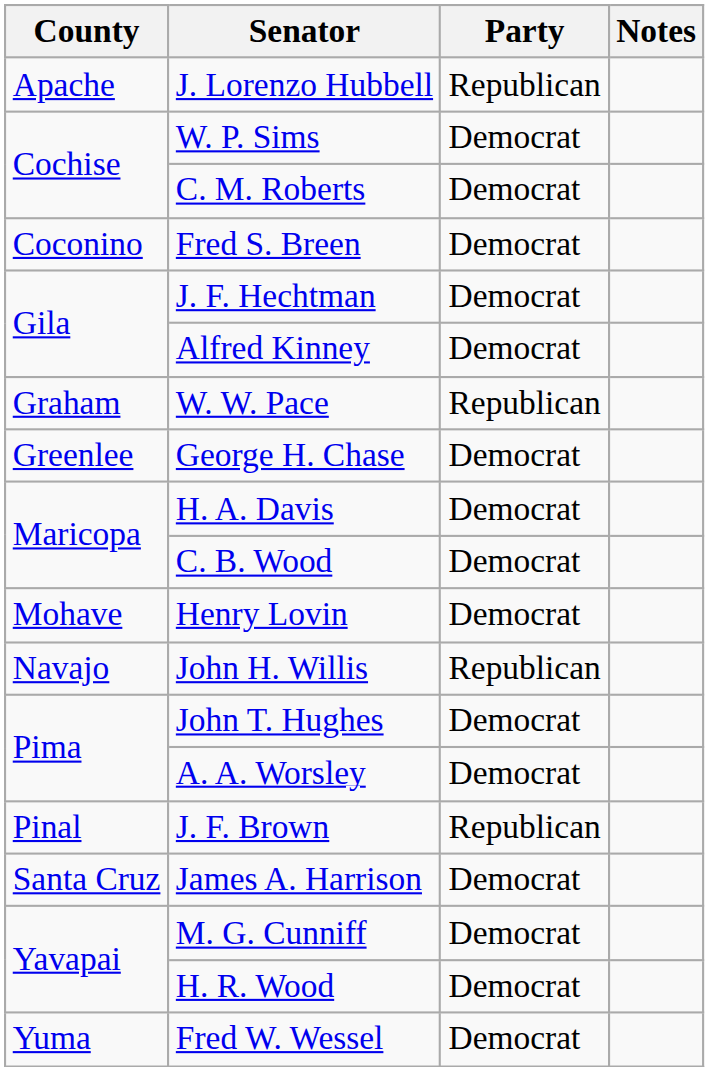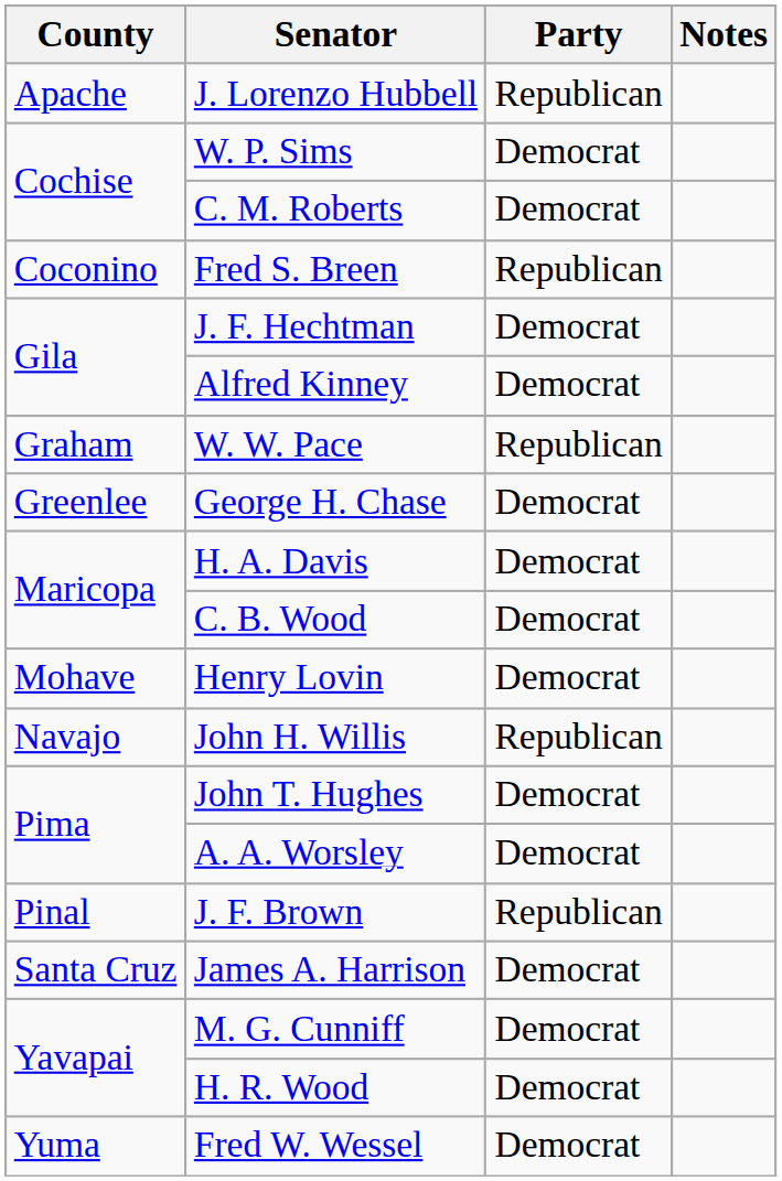 <table class=wikitable>
 <tr>
 <th>County</th>
 <th>Senator</th>
 <th>Party</th>
 <th>Notes</th>
 </tr>
 <tr>
 <td><a href='#'>Apache</a></td>
 <td><a href='#'>J. Lorenzo Hubbell</a></td>
 <td>Republican</td>
 <td></td>
 </tr>
 <tr>
 <td rowspan="2"><a href='#'>Cochise</a></td>
 <td><a href='#'>W. P. Sims</a></td>
 <td>Democrat</td>
 <td></td>
 </tr>
 <tr>
 <td><a href='#'>C. M. Roberts</a></td>
 <td>Democrat</td>
 <td></td>
 </tr>
 <tr>
 <td><a href='#'>Coconino</a></td>
 <td><a href='#'>Fred S. Breen</a></td>
-<td>Democrat</td>
+<td>Republican</td>
 <td></td>
 </tr>
 <tr>
 <td rowspan="2"><a href='#'>Gila</a></td>
 <td><a href='#'>J. F. Hechtman</a></td>
 <td>Democrat</td>
 <td></td>
 </tr>
 <tr>
 <td><a href='#'>Alfred Kinney</a></td>
 <td>Democrat</td>
 <td></td>
 </tr>
 <tr>
 <td><a href='#'>Graham</a></td>
 <td><a href='#'>W. W. Pace</a></td>
 <td>Republican</td>
 <td></td>
 </tr>
 <tr>
 <td><a href='#'>Greenlee</a></td>
 <td><a href='#'>George H. Chase</a></td>
 <td>Democrat</td>
 <td></td>
 </tr>
 <tr>
 <td rowspan="2"><a href='#'>Maricopa</a></td>
 <td><a href='#'>H. A. Davis</a></td>
 <td>Democrat</td>
 <td></td>
 </tr>
 <tr>
 <td><a href='#'>C. B. Wood</a></td>
 <td>Democrat</td>
 <td></td>
 </tr>
 <tr>
 <td><a href='#'>Mohave</a></td>
 <td><a href='#'>Henry Lovin</a></td>
 <td>Democrat</td>
 <td></td>
 </tr>
 <tr>
 <td><a href='#'>Navajo</a></td>
 <td><a href='#'>John H. Willis</a></td>
 <td>Republican</td>
 <td></td>
 </tr>
 <tr>
 <td rowspan="2"><a href='#'>Pima</a></td>
 <td><a href='#'>John T. Hughes</a></td>
 <td>Democrat</td>
 <td></td>
 </tr>
 <tr>
 <td><a href='#'>A. A. Worsley</a></td>
 <td>Democrat</td>
 <td></td>
 </tr>
 <tr>
 <td><a href='#'>Pinal</a></td>
 <td><a href='#'>J. F. Brown</a></td>
 <td>Republican</td>
 <td></td>
 </tr>
 <tr>
 <td><a href='#'>Santa Cruz</a></td>
 <td><a href='#'>James A. Harrison</a></td>
 <td>Democrat</td>
 <td></td>
 </tr>
 <tr>
 <td rowspan="2"><a href='#'>Yavapai</a></td>
 <td><a href='#'>M. G. Cunniff</a></td>
 <td>Democrat</td>
 <td></td>
 </tr>
 <tr>
 <td><a href='#'>H. R. Wood</a></td>
 <td>Democrat</td>
 <td></td>
 </tr>
 <tr>
 <td><a href='#'>Yuma</a></td>
 <td><a href='#'>Fred W. Wessel</a></td>
 <td>Democrat</td>
 <td></td>
 </tr>
 <tr>
 </tr>
 </table>
